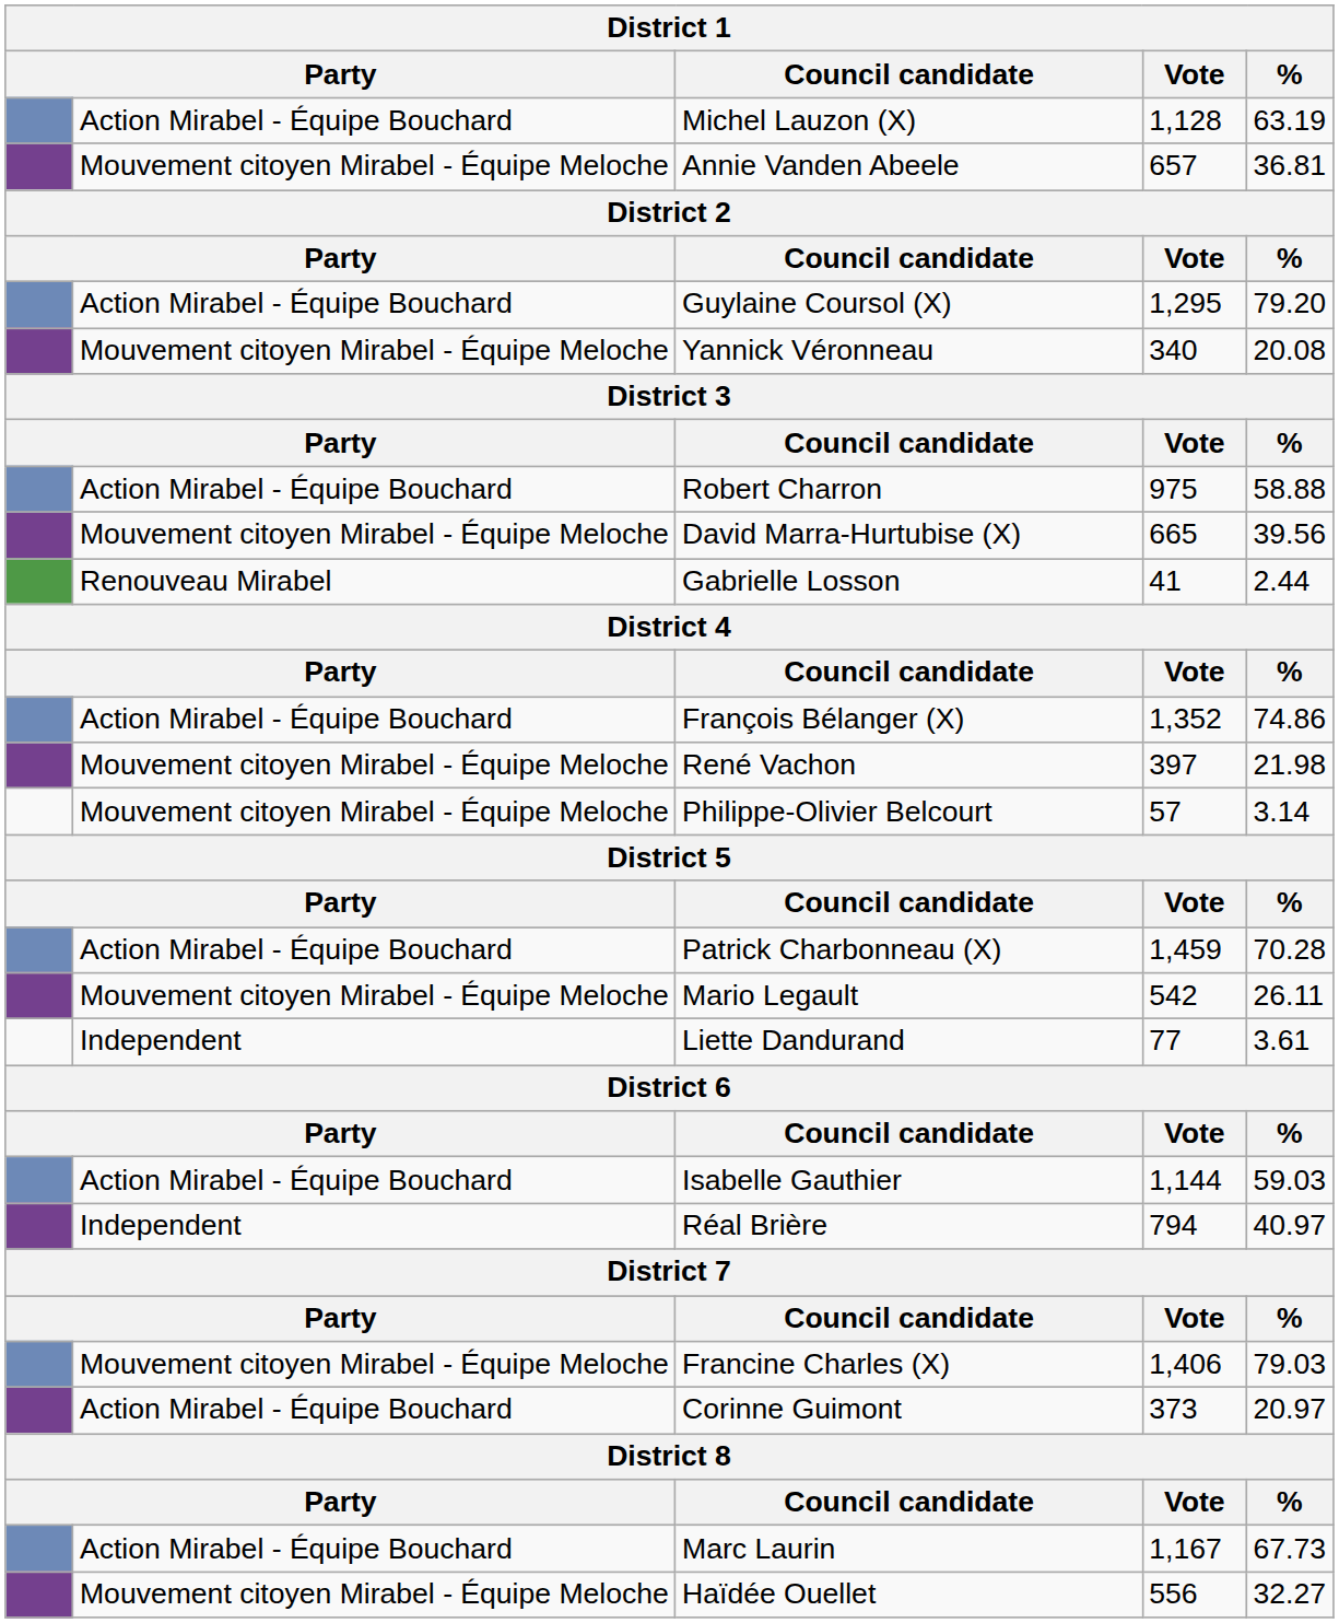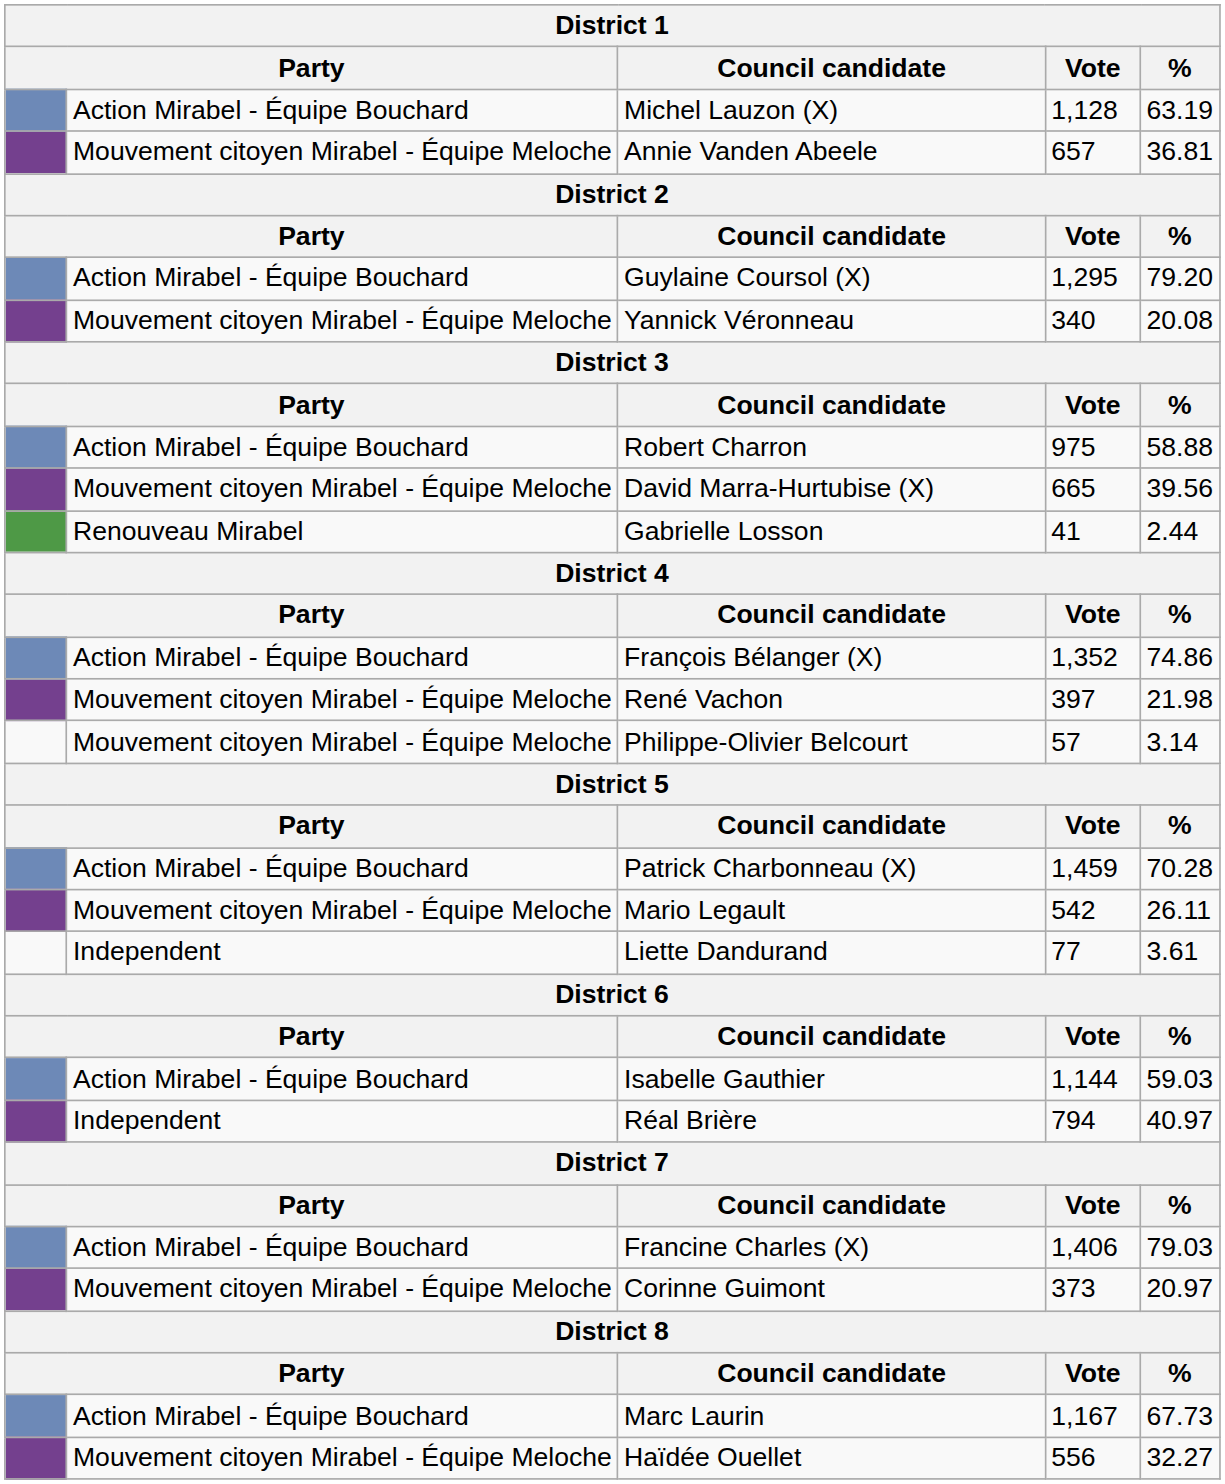 <table class="wikitable">
 <tr>
 <th colspan="5">District 1</th>
 </tr>
 <tr>
 <th bgcolor="#DDDDFF" width="230px" colspan="2">Party</th>
 <th bgcolor="#DDDDFF" width="250px">Council candidate</th>
 <th bgcolor="#DDDDFF" width="50px">Vote</th>
 <th bgcolor="#DDDDFF" width="30px">%</th>
 </tr>
 <tr>
 <td bgcolor=#6D89B7 width="30px"> </td>
 <td>Action Mirabel - Équipe Bouchard</td>
 <td>Michel Lauzon (X)</td>
 <td>1,128</td>
 <td>63.19</td>
 </tr>
 <tr>
 <td bgcolor=#74408E width="30px"> </td>
 <td>Mouvement citoyen Mirabel - Équipe Meloche</td>
 <td>Annie Vanden Abeele</td>
 <td>657</td>
 <td>36.81</td>
 </tr>
 <tr>
 <th colspan="5">District 2</th>
 </tr>
 <tr>
 <th bgcolor="#DDDDFF" width="230px" colspan="2">Party</th>
 <th bgcolor="#DDDDFF" width="250px">Council candidate</th>
 <th bgcolor="#DDDDFF" width="50px">Vote</th>
 <th bgcolor="#DDDDFF" width="30px">%</th>
 </tr>
 <tr>
 <td bgcolor=#6D89B7 width="30px"> </td>
 <td>Action Mirabel - Équipe Bouchard</td>
 <td>Guylaine Coursol (X)</td>
 <td>1,295</td>
 <td>79.20</td>
 </tr>
 <tr>
 <td bgcolor=#74408E width="30px"> </td>
 <td>Mouvement citoyen Mirabel - Équipe Meloche</td>
 <td>Yannick Véronneau</td>
 <td>340</td>
 <td>20.08</td>
 </tr>
 <tr>
 <th colspan="5">District 3</th>
 </tr>
 <tr>
 <th bgcolor="#DDDDFF" width="230px" colspan="2">Party</th>
 <th bgcolor="#DDDDFF" width="250px">Council candidate</th>
 <th bgcolor="#DDDDFF" width="50px">Vote</th>
 <th bgcolor="#DDDDFF" width="30px">%</th>
 </tr>
 <tr>
 <td bgcolor=#6D89B7 width="30px"> </td>
 <td>Action Mirabel - Équipe Bouchard</td>
 <td>Robert Charron</td>
 <td>975</td>
 <td>58.88</td>
 </tr>
 <tr>
 <td bgcolor=#74408E width="30px"> </td>
 <td>Mouvement citoyen Mirabel - Équipe Meloche</td>
 <td>David Marra-Hurtubise (X)</td>
 <td>665</td>
 <td>39.56</td>
 </tr>
 <tr>
 <td bgcolor=#4E9946 width="30px"> </td>
 <td>Renouveau Mirabel</td>
 <td>Gabrielle Losson</td>
 <td>41</td>
 <td>2.44</td>
 </tr>
 <tr>
 <th colspan="5">District 4</th>
 </tr>
 <tr>
 <th bgcolor="#DDDDFF" width="230px" colspan="2">Party</th>
 <th bgcolor="#DDDDFF" width="250px">Council candidate</th>
 <th bgcolor="#DDDDFF" width="50px">Vote</th>
 <th bgcolor="#DDDDFF" width="30px">%</th>
 </tr>
 <tr>
 <td bgcolor=#6D89B7 width="30px"> </td>
 <td>Action Mirabel - Équipe Bouchard</td>
 <td>François Bélanger (X)</td>
 <td>1,352</td>
 <td>74.86</td>
 </tr>
 <tr>
 <td bgcolor=#74408E width="30px"> </td>
 <td>Mouvement citoyen Mirabel - Équipe Meloche</td>
 <td>René Vachon</td>
 <td>397</td>
 <td>21.98</td>
 </tr>
 <tr>
 <td> </td>
 <td>Mouvement citoyen Mirabel - Équipe Meloche</td>
 <td>Philippe-Olivier Belcourt</td>
 <td>57</td>
 <td>3.14</td>
 </tr>
 <tr>
 <th colspan="5">District 5</th>
 </tr>
 <tr>
 <th bgcolor="#DDDDFF" width="230px" colspan="2">Party</th>
 <th bgcolor="#DDDDFF" width="250px">Council candidate</th>
 <th bgcolor="#DDDDFF" width="50px">Vote</th>
 <th bgcolor="#DDDDFF" width="30px">%</th>
 </tr>
 <tr>
 <td bgcolor=#6D89B7 width="30px"> </td>
 <td>Action Mirabel - Équipe Bouchard</td>
 <td>Patrick Charbonneau (X)</td>
 <td>1,459</td>
 <td>70.28</td>
 </tr>
 <tr>
 <td bgcolor=#74408E width="30px"> </td>
 <td>Mouvement citoyen Mirabel - Équipe Meloche</td>
 <td>Mario Legault</td>
 <td>542</td>
 <td>26.11</td>
 </tr>
 <tr>
 <td> </td>
 <td>Independent</td>
 <td>Liette Dandurand</td>
 <td>77</td>
 <td>3.61</td>
 </tr>
 <tr>
 <th colspan="5">District 6</th>
 </tr>
 <tr>
 <th bgcolor="#DDDDFF" width="230px" colspan="2">Party</th>
 <th bgcolor="#DDDDFF" width="250px">Council candidate</th>
 <th bgcolor="#DDDDFF" width="50px">Vote</th>
 <th bgcolor="#DDDDFF" width="30px">%</th>
 </tr>
 <tr>
 <td bgcolor=#6D89B7 width="30px"> </td>
 <td>Action Mirabel - Équipe Bouchard</td>
 <td>Isabelle Gauthier</td>
 <td>1,144</td>
 <td>59.03</td>
 </tr>
 <tr>
 <td bgcolor=#74408E width="30px"> </td>
 <td>Independent</td>
 <td>Réal Brière</td>
 <td>794</td>
 <td>40.97</td>
 </tr>
 <tr>
 <th colspan="5">District 7</th>
 </tr>
 <tr>
 <th bgcolor="#DDDDFF" width="230px" colspan="2">Party</th>
 <th bgcolor="#DDDDFF" width="250px">Council candidate</th>
 <th bgcolor="#DDDDFF" width="50px">Vote</th>
 <th bgcolor="#DDDDFF" width="30px">%</th>
 </tr>
 <tr>
 <td bgcolor=#6D89B7 width="30px"> </td>
-<td>Mouvement citoyen Mirabel - Équipe Meloche</td>
+<td>Action Mirabel - Équipe Bouchard</td>
 <td>Francine Charles (X)</td>
 <td>1,406</td>
 <td>79.03</td>
 </tr>
 <tr>
 <td bgcolor=#74408E width="30px"> </td>
-<td>Action Mirabel - Équipe Bouchard</td>
+<td>Mouvement citoyen Mirabel - Équipe Meloche</td>
 <td>Corinne Guimont</td>
 <td>373</td>
 <td>20.97</td>
 </tr>
 <tr>
 <th colspan="5">District 8</th>
 </tr>
 <tr>
 <th bgcolor="#DDDDFF" width="230px" colspan="2">Party</th>
 <th bgcolor="#DDDDFF" width="250px">Council candidate</th>
 <th bgcolor="#DDDDFF" width="50px">Vote</th>
 <th bgcolor="#DDDDFF" width="30px">%</th>
 </tr>
 <tr>
 <td bgcolor=#6D89B7 width="30px"> </td>
 <td>Action Mirabel - Équipe Bouchard</td>
 <td>Marc Laurin</td>
 <td>1,167</td>
 <td>67.73</td>
 </tr>
 <tr>
 <td bgcolor=#74408E width="30px"> </td>
 <td>Mouvement citoyen Mirabel - Équipe Meloche</td>
 <td>Haïdée Ouellet</td>
 <td>556</td>
 <td>32.27</td>
 </tr>
 </table>
